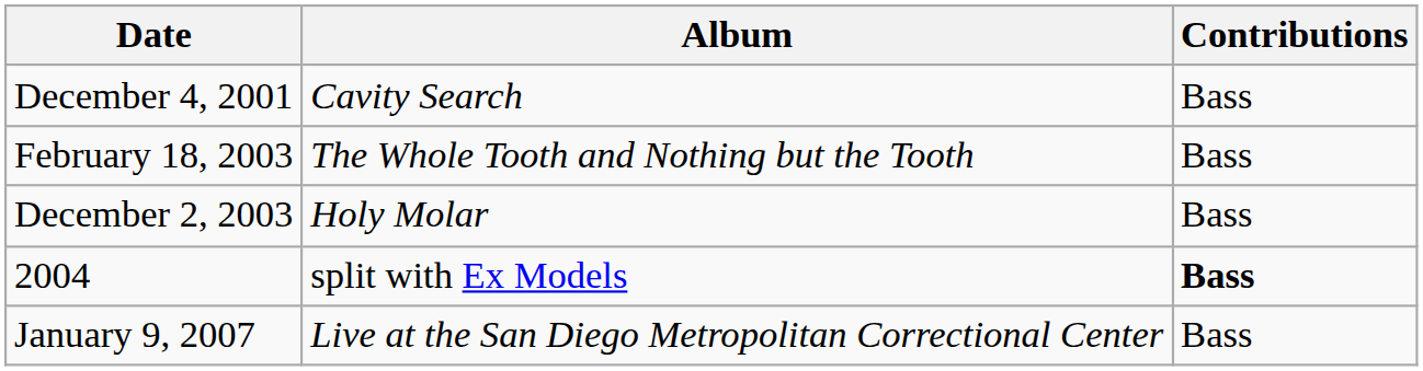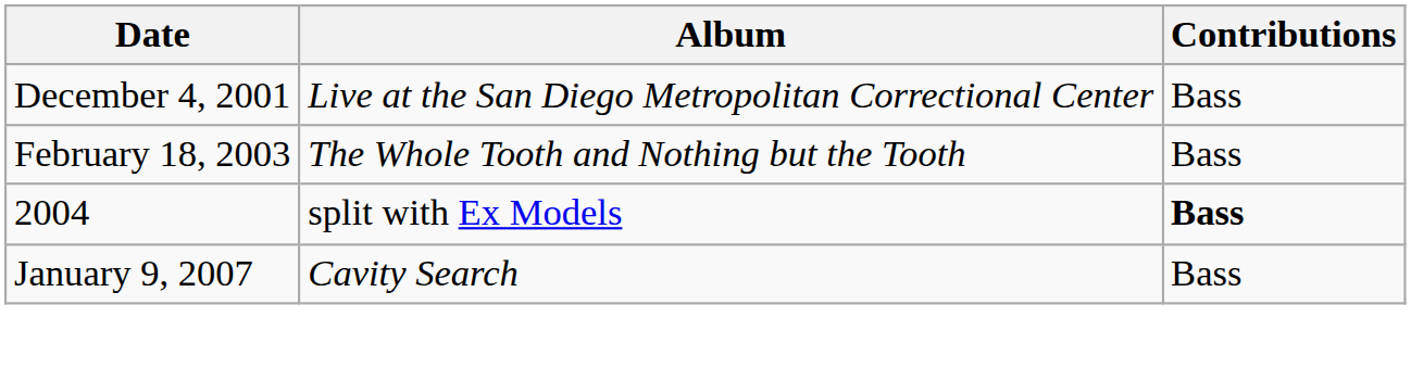 <table class="wikitable" style="margin:1em 0;">
 <tr>
 <th>Date</th>
 <th>Album</th>
 <th>Contributions</th>
 </tr>
 <tr>
 <td>December 4, 2001</td>
-<td><em>Cavity Search</em></td>
+<td><em>Live at the San Diego Metropolitan Correctional Center</em></td>
 <td>Bass</td>
 </tr>
 <tr>
 <td>February 18, 2003</td>
 <td><em>The Whole Tooth and Nothing but the Tooth</em></td>
-<td>Bass</td>
-</tr>
-<tr>
-<td>December 2, 2003</td>
-<td><em>Holy Molar</em></td>
 <td>Bass</td>
 </tr>
 <tr>
 <td>2004</td>
 <td>split with <a href='#'>Ex Models</a></td>
 <td><strong>Bass</strong></td>
 </tr>
 <tr>
 <td>January 9, 2007</td>
-<td><em>Live at the San Diego Metropolitan Correctional Center</em></td>
+<td><em>Cavity Search</em></td>
 <td>Bass</td>
 </tr>
 </table>
